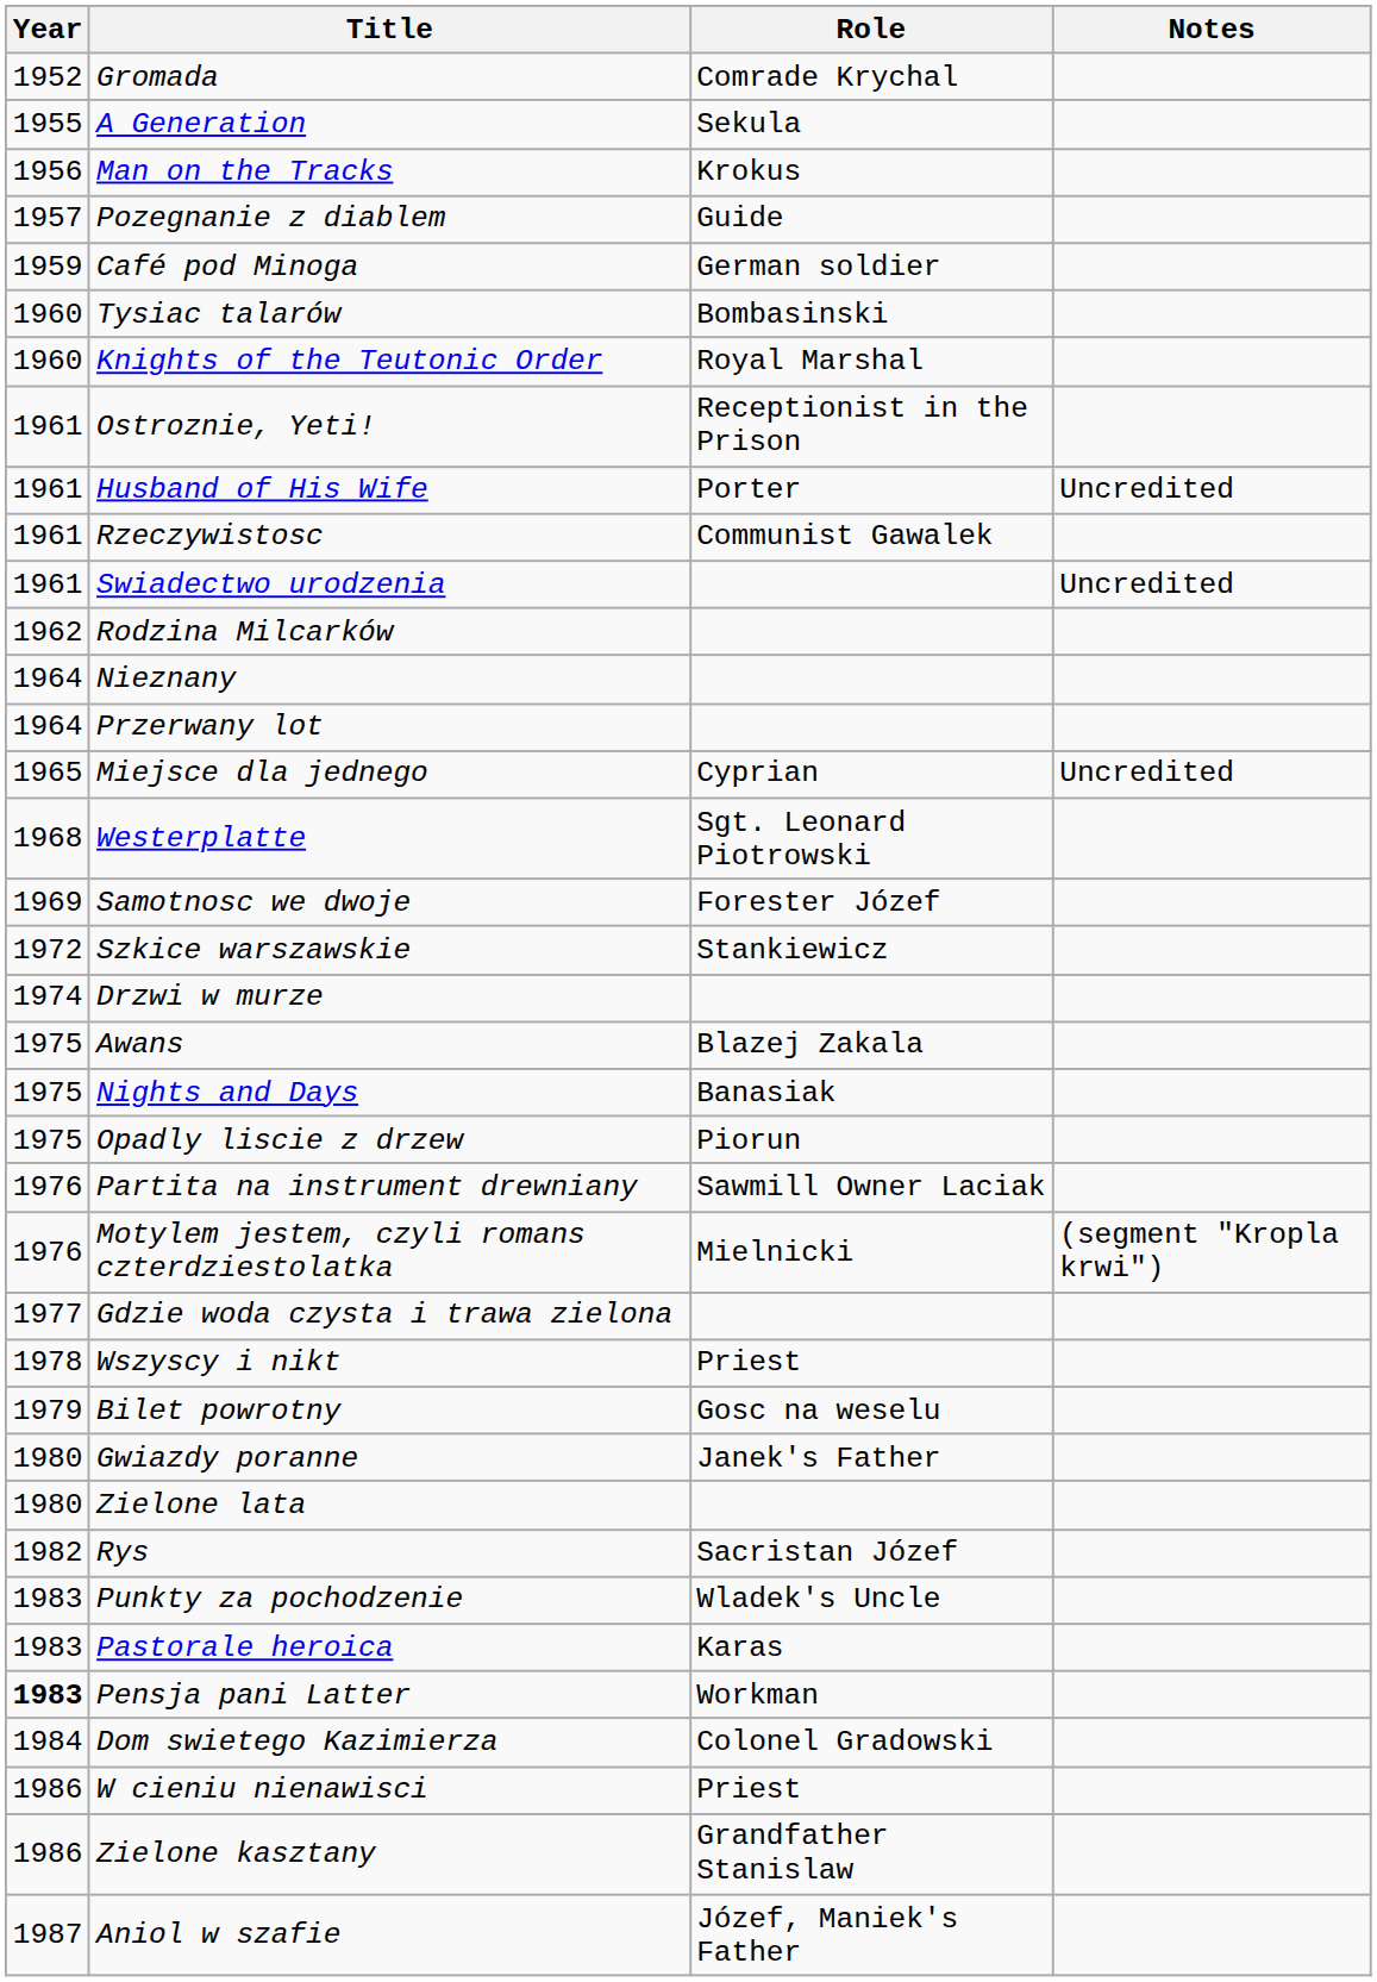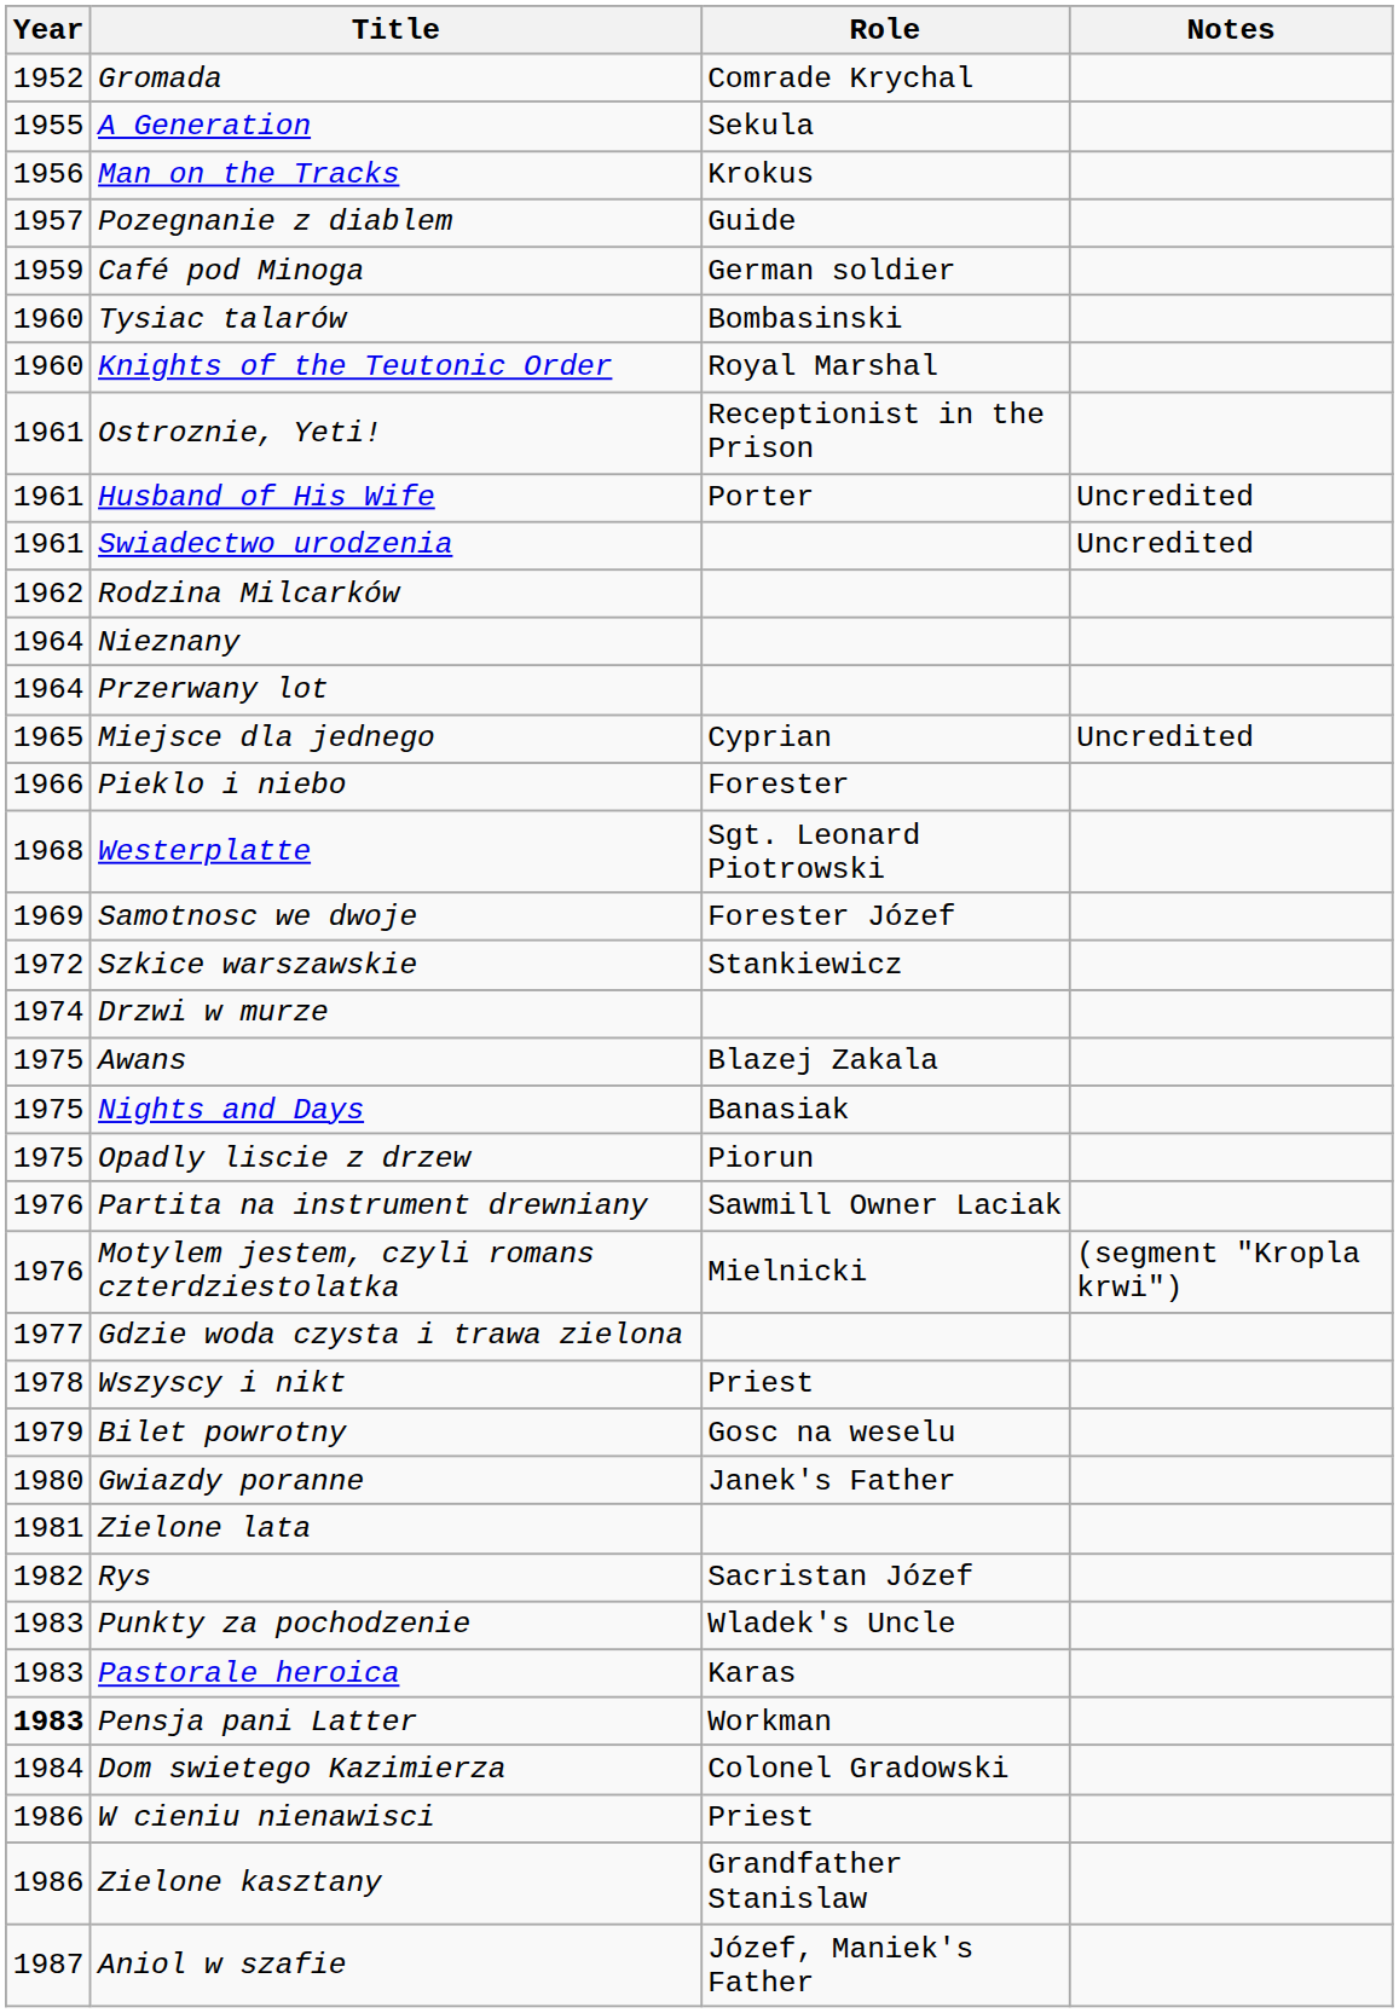 <table class="wikitable">
 <tr>
 <th>Year</th>
 <th>Title</th>
 <th>Role</th>
 <th>Notes</th>
 </tr>
 <tr>
 <td>1952</td>
 <td><em>Gromada</em></td>
 <td>Comrade Krychal</td>
 <td></td>
 </tr>
 <tr>
 <td>1955</td>
 <td><em><a href='#'>A Generation</a></em></td>
 <td>Sekula</td>
 <td></td>
 </tr>
 <tr>
 <td>1956</td>
 <td><em><a href='#'>Man on the Tracks</a></em></td>
 <td>Krokus</td>
 <td></td>
 </tr>
 <tr>
 <td>1957</td>
 <td><em>Pozegnanie z diablem</em></td>
 <td>Guide</td>
 <td></td>
 </tr>
 <tr>
 <td>1959</td>
 <td><em>Café pod Minoga</em></td>
 <td>German soldier</td>
 <td></td>
 </tr>
 <tr>
 <td>1960</td>
 <td><em>Tysiac talarów</em></td>
 <td>Bombasinski</td>
 <td></td>
 </tr>
 <tr>
 <td>1960</td>
 <td><em><a href='#'>Knights of the Teutonic Order</a></em></td>
 <td>Royal Marshal</td>
 <td></td>
 </tr>
 <tr>
 <td>1961</td>
 <td><em>Ostroznie, Yeti!</em></td>
 <td>Receptionist in the Prison</td>
 <td></td>
 </tr>
 <tr>
 <td>1961</td>
 <td><em><a href='#'>Husband of His Wife</a></em></td>
 <td>Porter</td>
 <td>Uncredited</td>
 </tr>
 <tr>
 <td>1961</td>
-<td><em>Rzeczywistosc</em></td>
-<td>Communist Gawalek</td>
-<td></td>
-</tr>
-<tr>
-<td>1961</td>
 <td><em><a href='#'>Swiadectwo urodzenia</a></em></td>
 <td></td>
 <td>Uncredited</td>
 </tr>
 <tr>
 <td>1962</td>
 <td><em>Rodzina Milcarków</em></td>
 <td></td>
 <td></td>
 </tr>
 <tr>
 <td>1964</td>
 <td><em>Nieznany</em></td>
 <td></td>
 <td></td>
 </tr>
 <tr>
 <td>1964</td>
 <td><em>Przerwany lot</em></td>
 <td></td>
 <td></td>
 </tr>
 <tr>
 <td>1965</td>
 <td><em>Miejsce dla jednego</em></td>
 <td>Cyprian</td>
 <td>Uncredited</td>
+</tr>
+<tr>
+<td>1966</td>
+<td><em>Pieklo i niebo</em></td>
+<td>Forester</td>
+<td></td>
 </tr>
 <tr>
 <td>1968</td>
 <td><em><a href='#'>Westerplatte</a></em></td>
 <td>Sgt. Leonard Piotrowski</td>
 <td></td>
 </tr>
 <tr>
 <td>1969</td>
 <td><em>Samotnosc we dwoje</em></td>
 <td>Forester Józef</td>
 <td></td>
 </tr>
 <tr>
 <td>1972</td>
 <td><em>Szkice warszawskie</em></td>
 <td>Stankiewicz</td>
 <td></td>
 </tr>
 <tr>
 <td>1974</td>
 <td><em>Drzwi w murze</em></td>
 <td></td>
 <td></td>
 </tr>
 <tr>
 <td>1975</td>
 <td><em>Awans</em></td>
 <td>Blazej Zakala</td>
 <td></td>
 </tr>
 <tr>
 <td>1975</td>
 <td><em><a href='#'>Nights and Days</a></em></td>
 <td>Banasiak</td>
 <td></td>
 </tr>
 <tr>
 <td>1975</td>
 <td><em>Opadly liscie z drzew</em></td>
 <td>Piorun</td>
 <td></td>
 </tr>
 <tr>
 <td>1976</td>
 <td><em>Partita na instrument drewniany</em></td>
 <td>Sawmill Owner Laciak</td>
 <td></td>
 </tr>
 <tr>
 <td>1976</td>
 <td><em>Motylem jestem, czyli romans czterdziestolatka</em></td>
 <td>Mielnicki</td>
 <td>(segment "Kropla krwi")</td>
 </tr>
 <tr>
 <td>1977</td>
 <td><em>Gdzie woda czysta i trawa zielona</em></td>
 <td></td>
 <td></td>
 </tr>
 <tr>
 <td>1978</td>
 <td><em>Wszyscy i nikt</em></td>
 <td>Priest</td>
 <td></td>
 </tr>
 <tr>
 <td>1979</td>
 <td><em>Bilet powrotny</em></td>
 <td>Gosc na weselu</td>
 <td></td>
 </tr>
 <tr>
 <td>1980</td>
 <td><em>Gwiazdy poranne</em></td>
 <td>Janek's Father</td>
 <td></td>
 </tr>
 <tr>
-<td>1980</td>
+<td>1981</td>
 <td><em>Zielone lata</em></td>
 <td></td>
 <td></td>
 </tr>
 <tr>
 <td>1982</td>
 <td><em>Rys</em></td>
 <td>Sacristan Józef</td>
 <td></td>
 </tr>
 <tr>
 <td>1983</td>
 <td><em>Punkty za pochodzenie</em></td>
 <td>Wladek's Uncle</td>
 <td></td>
 </tr>
 <tr>
 <td>1983</td>
 <td><em><a href='#'>Pastorale heroica</a></em></td>
 <td>Karas</td>
 <td></td>
 </tr>
 <tr>
 <td><strong>1983</strong></td>
 <td><em>Pensja pani Latter</em></td>
 <td>Workman</td>
 <td></td>
 </tr>
 <tr>
 <td>1984</td>
 <td><em>Dom swietego Kazimierza</em></td>
 <td>Colonel Gradowski</td>
 <td></td>
 </tr>
 <tr>
 <td>1986</td>
 <td><em>W cieniu nienawisci</em></td>
 <td>Priest</td>
 <td></td>
 </tr>
 <tr>
 <td>1986</td>
 <td><em>Zielone kasztany</em></td>
 <td>Grandfather Stanislaw</td>
 <td></td>
 </tr>
 <tr>
 <td>1987</td>
 <td><em>Aniol w szafie</em></td>
 <td>Józef, Maniek's Father</td>
 <td></td>
 </tr>
 </table>
